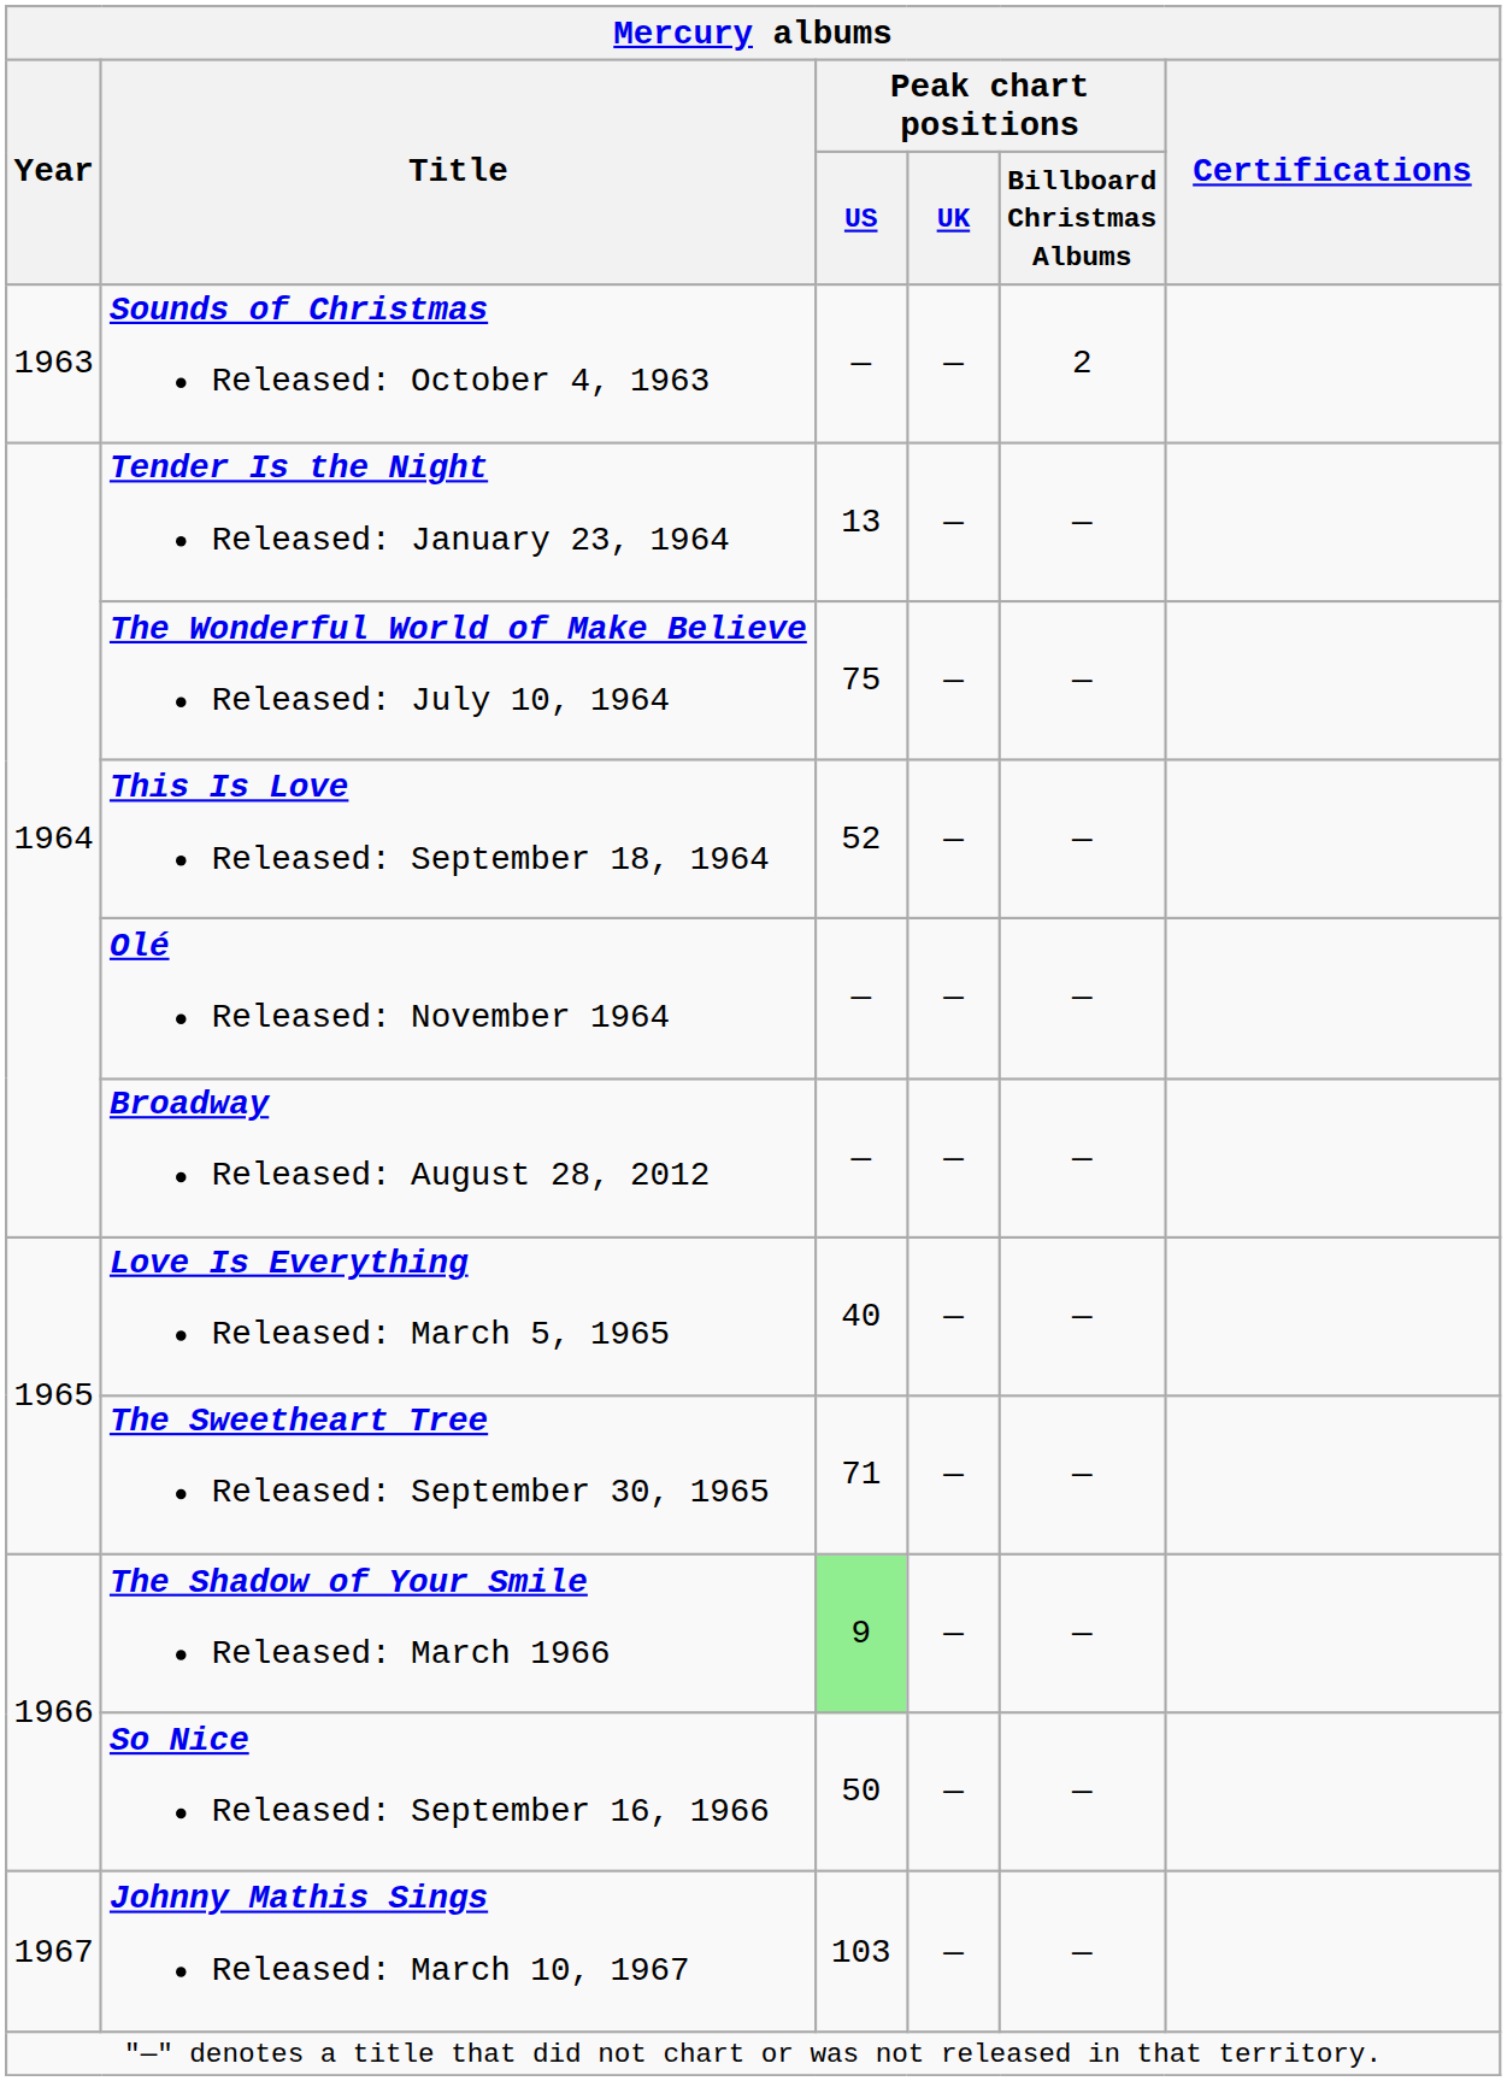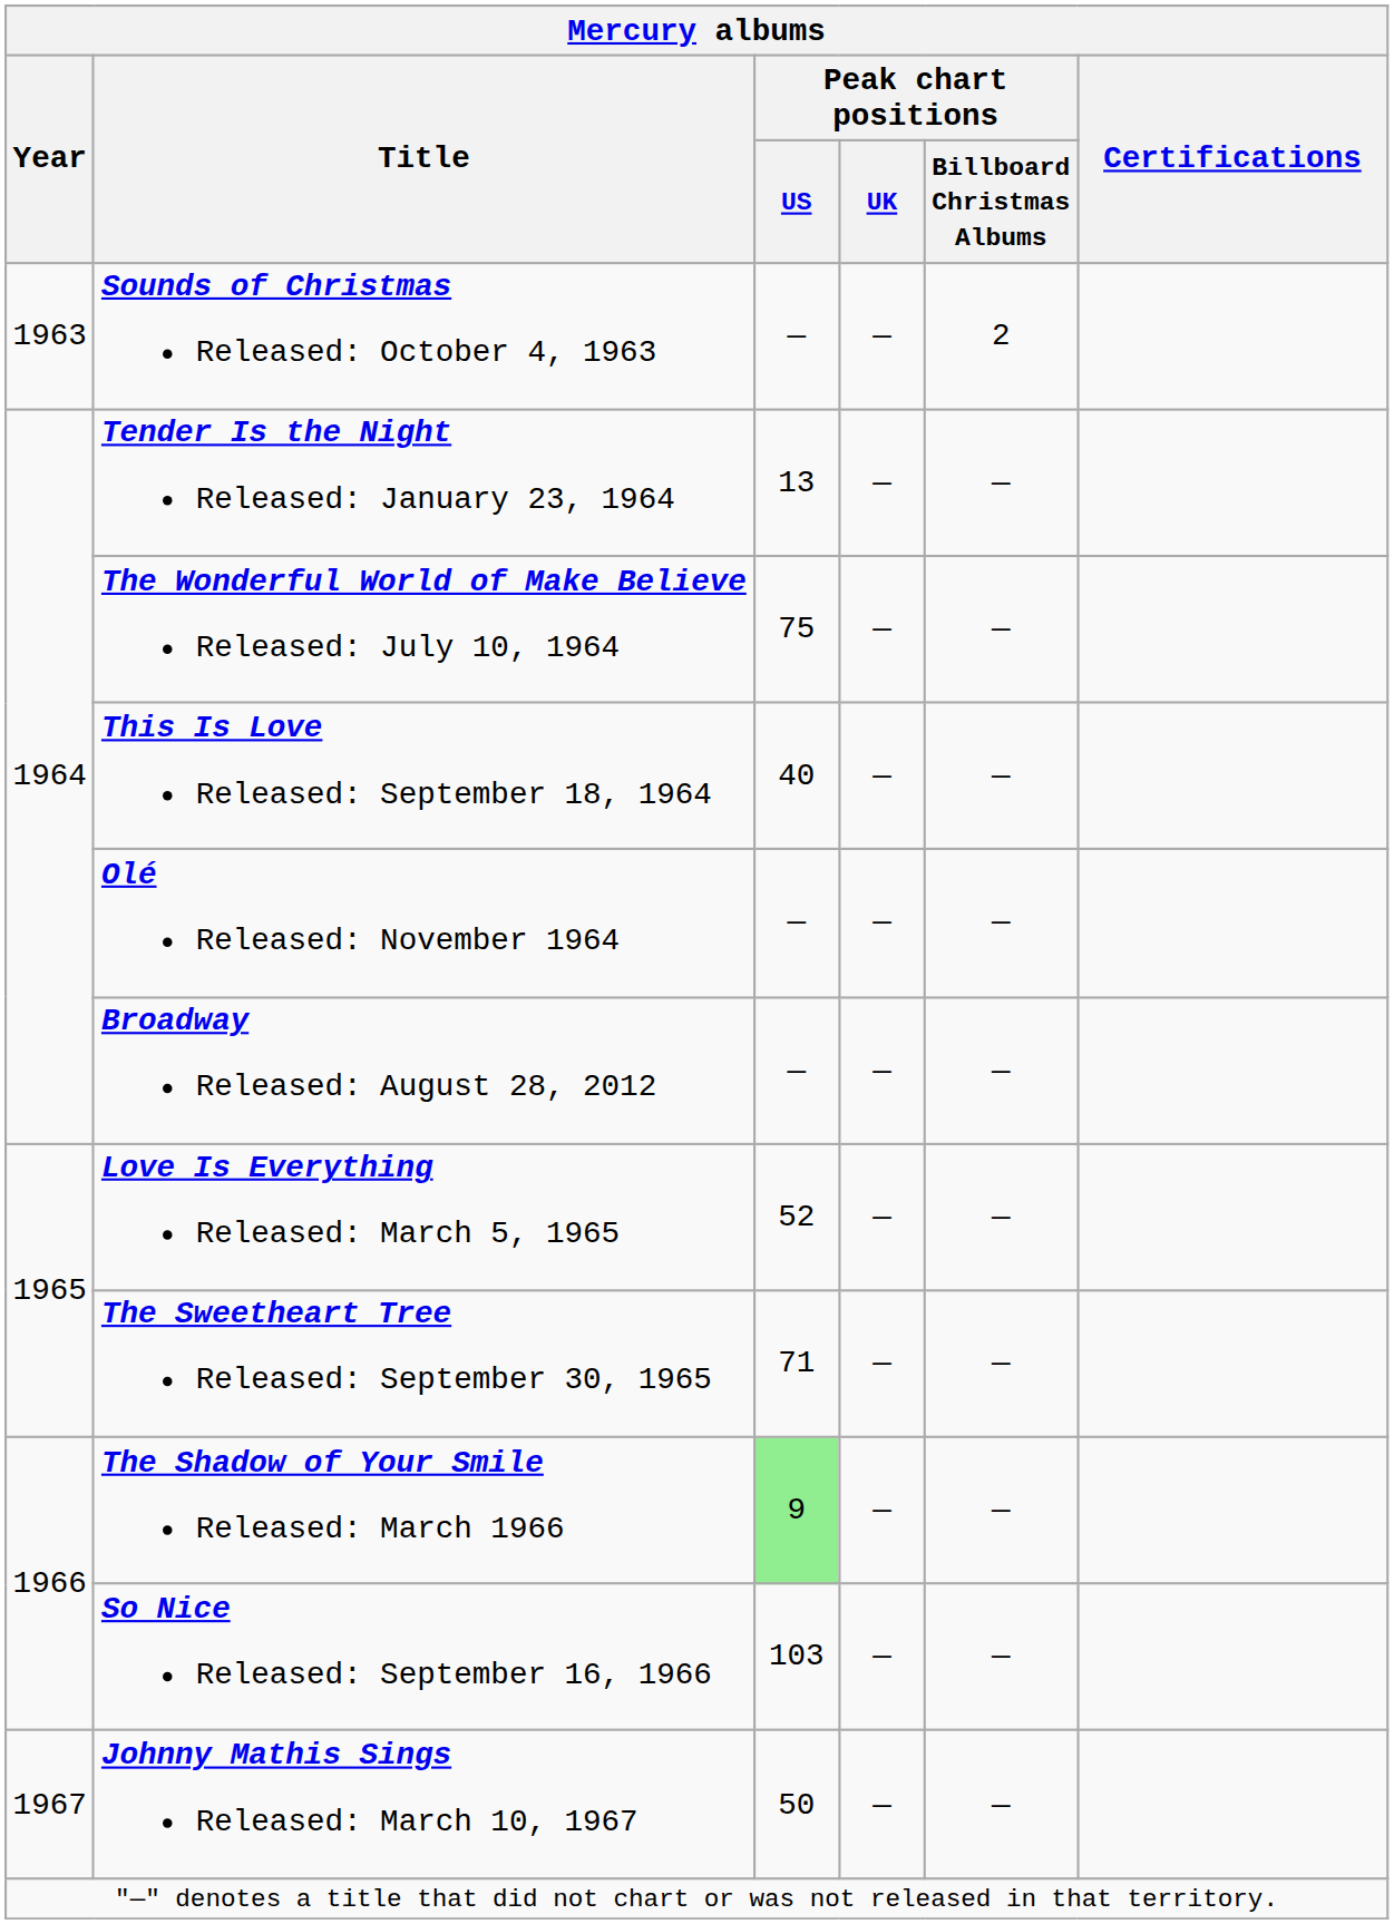 <table class="wikitable">
 <tr>
 <th colspan="6"><strong><a href='#'>Mercury</a> albums</strong></th>
 </tr>
 <tr>
 <th rowspan="2">Year</th>
 <th rowspan="2">Title</th>
 <th colspan="3">Peak chart positions</th>
 <th rowspan="2" style="width:125px;"><a href='#'>Certifications</a></th>
 </tr>
 <tr>
 <th width="30"><small><a href='#'>US</a></small></th>
 <th width="30"><small><a href='#'>UK</a></small></th>
 <th width="30"><small>Billboard Christmas Albums</small></th>
 </tr>
 <tr>
 <td>1963</td>
 <td><strong><em><a href='#'>Sounds of Christmas</a></em></strong><br><ul><li>Released: October 4, 1963</li></ul></td>
 <td style="text-align:center;">—</td>
 <td style="text-align:center;">—</td>
 <td style="text-align:center;">2</td>
 <td></td>
 </tr>
 <tr>
 <td rowspan="5">1964</td>
 <td><strong><em><a href='#'>Tender Is the Night</a></em></strong><br><ul><li>Released: January 23, 1964</li></ul></td>
 <td style="text-align:center;">13</td>
 <td style="text-align:center;">—</td>
 <td style="text-align:center;">—</td>
 <td></td>
 </tr>
 <tr>
 <td><strong><em><a href='#'>The Wonderful World of Make Believe</a></em></strong><br><ul><li>Released: July 10, 1964</li></ul></td>
 <td style="text-align:center;">75</td>
 <td style="text-align:center;">—</td>
 <td style="text-align:center;">—</td>
 <td></td>
 </tr>
 <tr>
 <td><strong><em><a href='#'>This Is Love</a></em></strong><br><ul><li>Released: September 18, 1964</li></ul></td>
-<td style="text-align:center;">52</td>
+<td style="text-align:center;">40</td>
 <td style="text-align:center;">—</td>
 <td style="text-align:center;">—</td>
 <td></td>
 </tr>
 <tr>
 <td><strong><em><a href='#'>Olé</a></em></strong><br><ul><li>Released: November 1964</li></ul></td>
 <td style="text-align:center;">—</td>
 <td style="text-align:center;">—</td>
 <td style="text-align:center;">—</td>
 <td></td>
 </tr>
 <tr>
 <td><strong><em><a href='#'>Broadway</a></em></strong><br><ul><li>Released: August 28, 2012</li></ul></td>
 <td style="text-align:center;">—</td>
 <td style="text-align:center;">—</td>
 <td style="text-align:center;">—</td>
 <td></td>
 </tr>
 <tr>
 <td rowspan="2">1965</td>
 <td><strong><em><a href='#'>Love Is Everything</a></em></strong><br><ul><li>Released: March 5, 1965</li></ul></td>
-<td style="text-align:center;">40</td>
+<td style="text-align:center;">52</td>
 <td style="text-align:center;">—</td>
 <td style="text-align:center;">—</td>
 <td></td>
 </tr>
 <tr>
 <td><strong><em><a href='#'>The Sweetheart Tree</a></em></strong><br><ul><li>Released: September 30, 1965</li></ul></td>
 <td style="text-align:center;">71</td>
 <td style="text-align:center;">—</td>
 <td style="text-align:center;">—</td>
 <td></td>
 </tr>
 <tr>
 <td rowspan="2">1966</td>
 <td><strong><em><a href='#'>The Shadow of Your Smile</a></em></strong><br><ul><li>Released: March 1966</li></ul></td>
 <td style="background: lightgreen; text-align:center;">9</td>
 <td style="text-align:center;">—</td>
 <td style="text-align:center;">—</td>
 <td></td>
 </tr>
 <tr>
 <td><strong><em><a href='#'>So Nice</a></em></strong><br><ul><li>Released: September 16, 1966</li></ul></td>
-<td style="text-align:center;">50</td>
+<td style="text-align:center;">103</td>
 <td style="text-align:center;">—</td>
 <td style="text-align:center;">—</td>
 <td></td>
 </tr>
 <tr>
 <td>1967</td>
 <td><strong><em><a href='#'>Johnny Mathis Sings</a></em></strong><br><ul><li>Released: March 10, 1967</li></ul></td>
-<td style="text-align:center;">103</td>
+<td style="text-align:center;">50</td>
 <td style="text-align:center;">—</td>
 <td style="text-align:center;">—</td>
 <td></td>
 </tr>
 <tr>
 <td colspan="19" style="text-align:center; font-size:8pt;">"—" denotes a title that did not chart or was not released in that territory.</td>
 </tr>
 </table>
